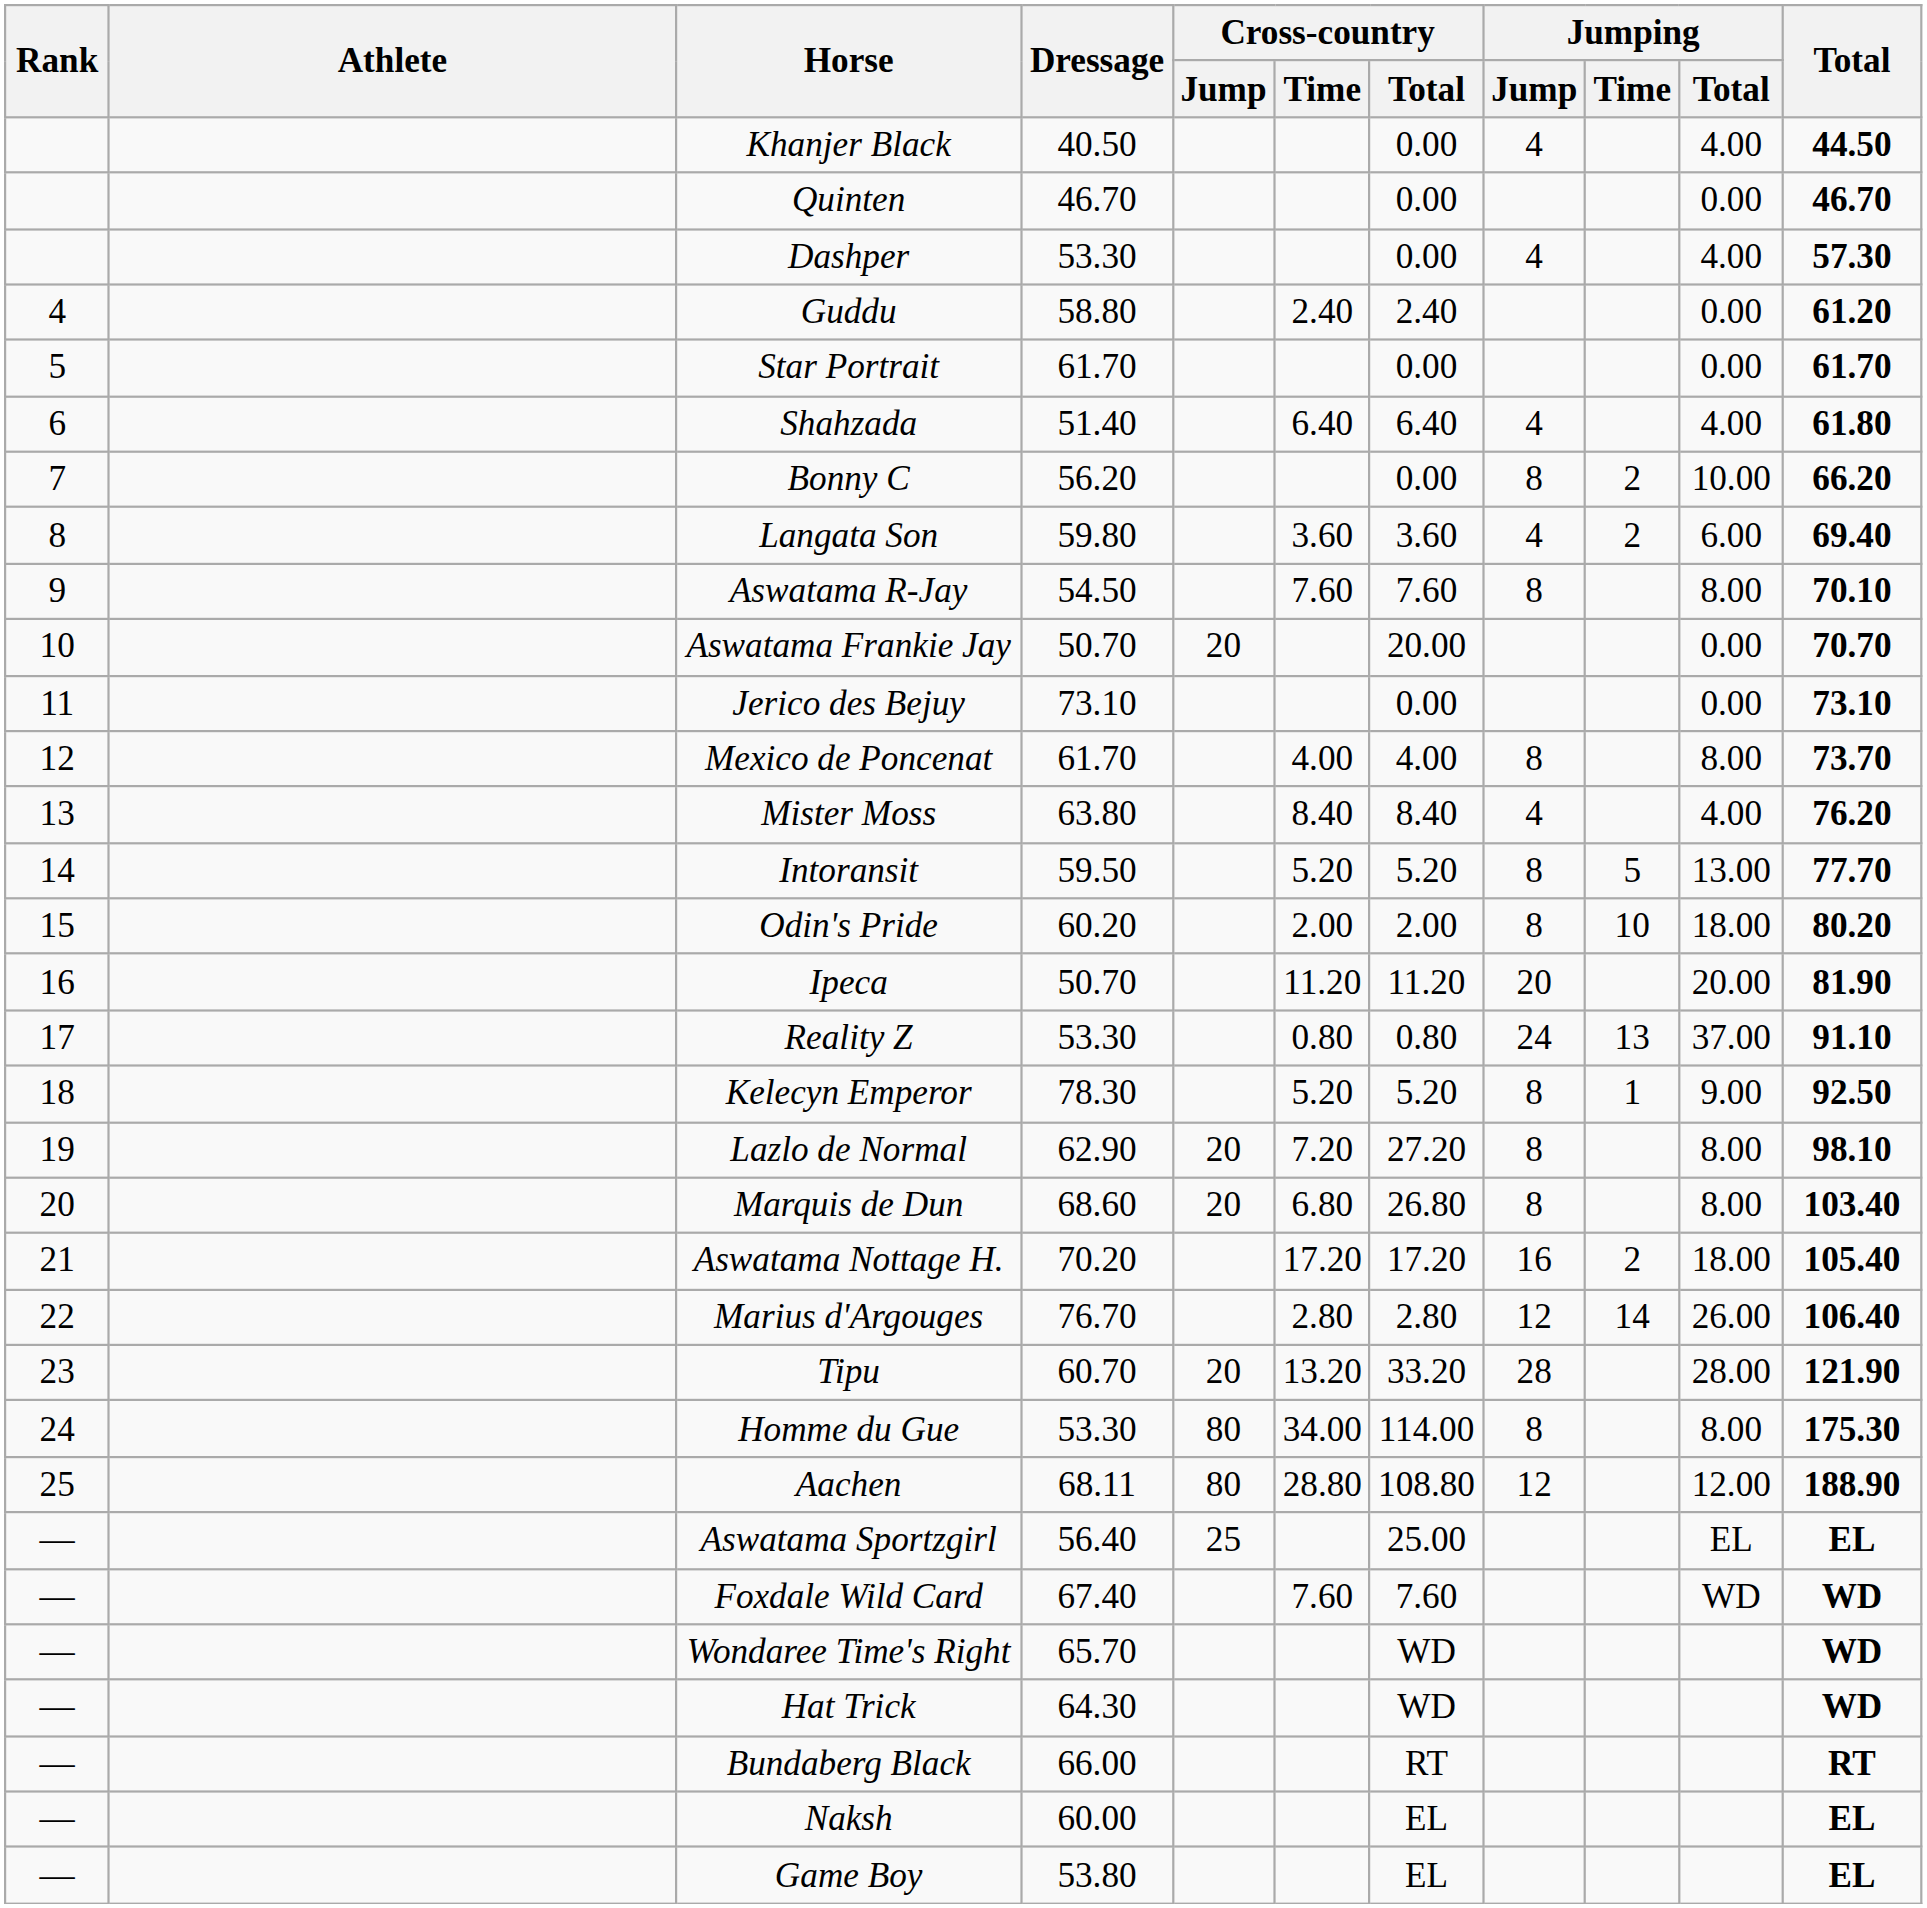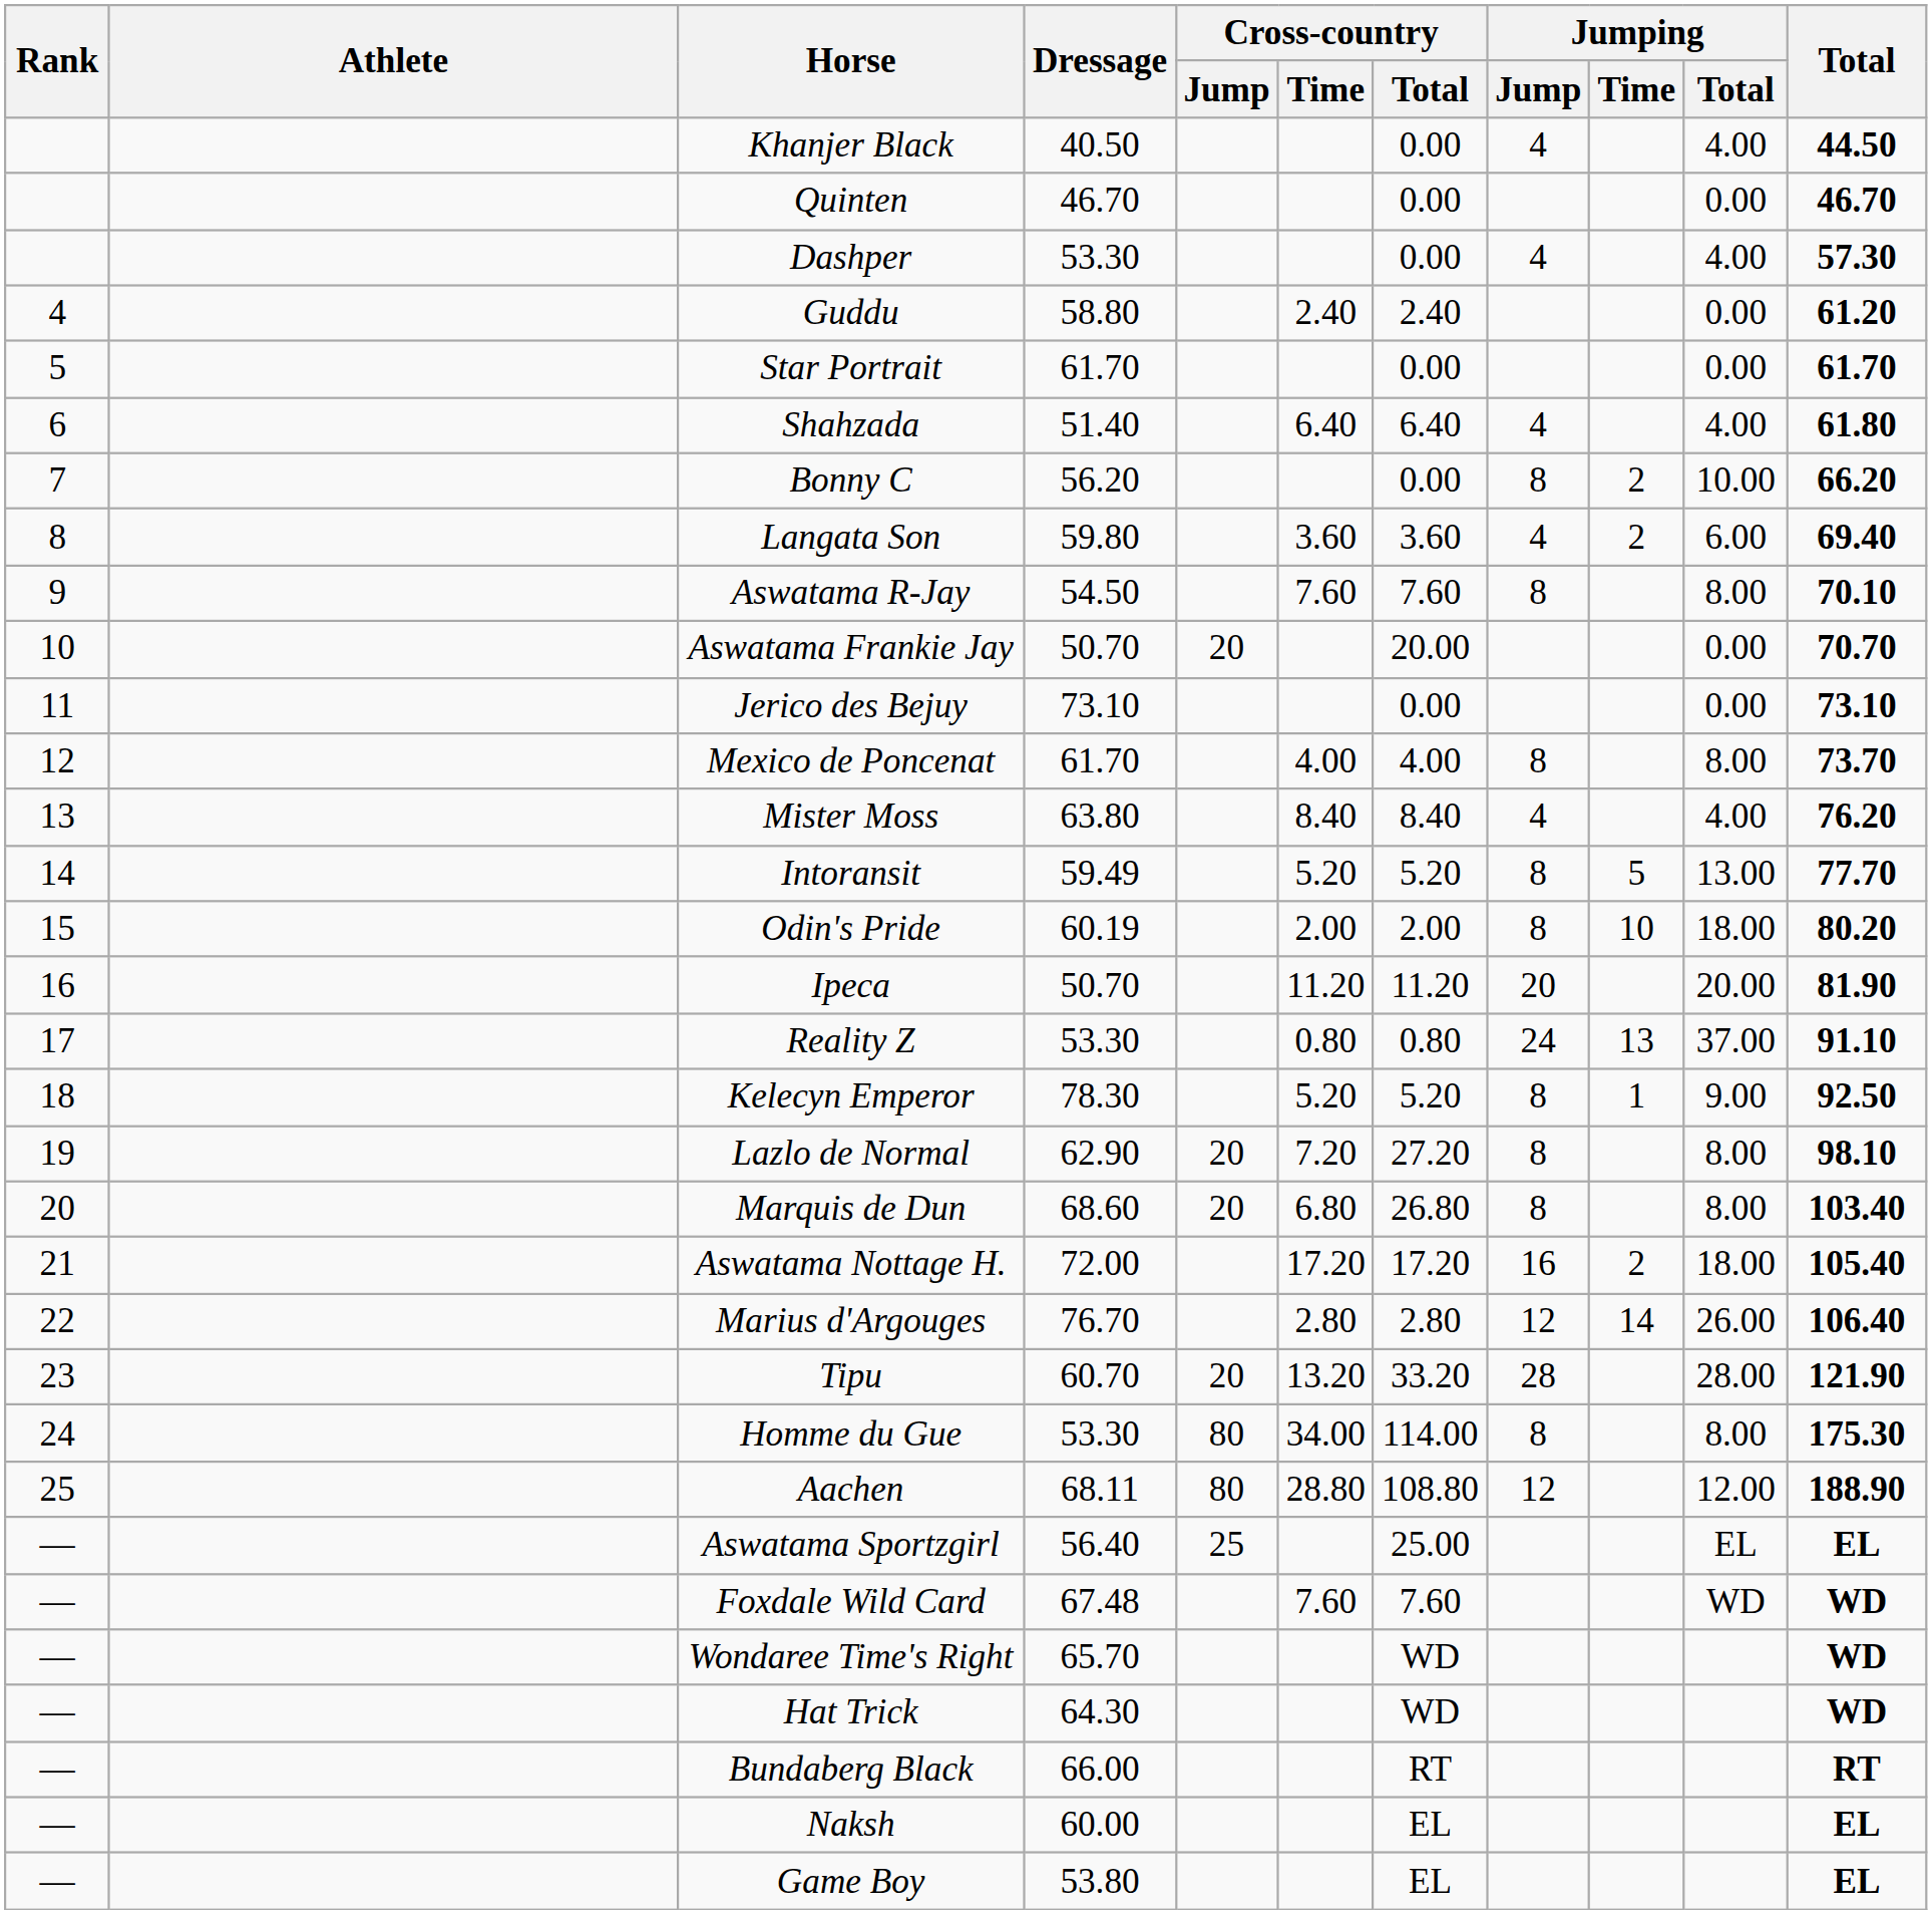 <table class="wikitable" style="text-align:center">
 <tr>
 <th rowspan=2 width=40>Rank</th>
 <th rowspan=2 width=250>Athlete</th>
 <th rowspan=2 width=150>Horse</th>
 <th rowspan=2 width=60>Dressage</th>
 <th colspan=3>Cross-country</th>
 <th colspan=3>Jumping</th>
 <th rowspan=2 width=55>Total</th>
 </tr>
 <tr>
 <th width=35>Jump</th>
 <th width=35>Time</th>
 <th width=40>Total</th>
 <th width=35>Jump</th>
 <th width=35>Time</th>
 <th width=40>Total</th>
 </tr>
 <tr>
 <td></td>
 <td align=left></td>
 <td><em>Khanjer Black</em></td>
 <td>40.50</td>
 <td></td>
 <td></td>
 <td>0.00</td>
 <td>4</td>
 <td></td>
 <td>4.00</td>
 <td><strong>44.50</strong></td>
 </tr>
 <tr>
 <td></td>
 <td align=left></td>
 <td><em>Quinten</em></td>
 <td>46.70</td>
 <td></td>
 <td></td>
 <td>0.00</td>
 <td></td>
 <td></td>
 <td>0.00</td>
 <td><strong>46.70</strong></td>
 </tr>
 <tr>
 <td></td>
 <td align=left></td>
 <td><em>Dashper</em></td>
 <td>53.30</td>
 <td></td>
 <td></td>
 <td>0.00</td>
 <td>4</td>
 <td></td>
 <td>4.00</td>
 <td><strong>57.30</strong></td>
 </tr>
 <tr>
 <td>4</td>
 <td align=left></td>
 <td><em>Guddu</em></td>
 <td>58.80</td>
 <td></td>
 <td>2.40</td>
 <td>2.40</td>
 <td></td>
 <td></td>
 <td>0.00</td>
 <td><strong>61.20</strong></td>
 </tr>
 <tr>
 <td>5</td>
 <td align=left></td>
 <td><em>Star Portrait</em></td>
 <td>61.70</td>
 <td></td>
 <td></td>
 <td>0.00</td>
 <td></td>
 <td></td>
 <td>0.00</td>
 <td><strong>61.70</strong></td>
 </tr>
 <tr>
 <td>6</td>
 <td align=left></td>
 <td><em>Shahzada</em></td>
 <td>51.40</td>
 <td></td>
 <td>6.40</td>
 <td>6.40</td>
 <td>4</td>
 <td></td>
 <td>4.00</td>
 <td><strong>61.80</strong></td>
 </tr>
 <tr>
 <td>7</td>
 <td align=left></td>
 <td><em>Bonny C</em></td>
 <td>56.20</td>
 <td></td>
 <td></td>
 <td>0.00</td>
 <td>8</td>
 <td>2</td>
 <td>10.00</td>
 <td><strong>66.20</strong></td>
 </tr>
 <tr>
 <td>8</td>
 <td align=left></td>
 <td><em>Langata Son</em></td>
 <td>59.80</td>
 <td></td>
 <td>3.60</td>
 <td>3.60</td>
 <td>4</td>
 <td>2</td>
 <td>6.00</td>
 <td><strong>69.40</strong></td>
 </tr>
 <tr>
 <td>9</td>
 <td align=left></td>
 <td><em>Aswatama R-Jay</em></td>
 <td>54.50</td>
 <td></td>
 <td>7.60</td>
 <td>7.60</td>
 <td>8</td>
 <td></td>
 <td>8.00</td>
 <td><strong>70.10</strong></td>
 </tr>
 <tr>
 <td>10</td>
 <td align=left></td>
 <td><em>Aswatama Frankie Jay</em></td>
 <td>50.70</td>
 <td>20</td>
 <td></td>
 <td>20.00</td>
 <td></td>
 <td></td>
 <td>0.00</td>
 <td><strong>70.70</strong></td>
 </tr>
 <tr>
 <td>11</td>
 <td align=left></td>
 <td><em>Jerico des Bejuy</em></td>
 <td>73.10</td>
 <td></td>
 <td></td>
 <td>0.00</td>
 <td></td>
 <td></td>
 <td>0.00</td>
 <td><strong>73.10</strong></td>
 </tr>
 <tr>
 <td>12</td>
 <td align=left></td>
 <td><em>Mexico de Poncenat</em></td>
 <td>61.70</td>
 <td></td>
 <td>4.00</td>
 <td>4.00</td>
 <td>8</td>
 <td></td>
 <td>8.00</td>
 <td><strong>73.70</strong></td>
 </tr>
 <tr>
 <td>13</td>
 <td align=left></td>
 <td><em>Mister Moss</em></td>
 <td>63.80</td>
 <td></td>
 <td>8.40</td>
 <td>8.40</td>
 <td>4</td>
 <td></td>
 <td>4.00</td>
 <td><strong>76.20</strong></td>
 </tr>
 <tr>
 <td>14</td>
 <td align=left></td>
 <td><em>Intoransit</em></td>
-<td>59.50</td>
+<td>59.49</td>
 <td></td>
 <td>5.20</td>
 <td>5.20</td>
 <td>8</td>
 <td>5</td>
 <td>13.00</td>
 <td><strong>77.70</strong></td>
 </tr>
 <tr>
 <td>15</td>
 <td align=left></td>
 <td><em>Odin's Pride</em></td>
-<td>60.20</td>
+<td>60.19</td>
 <td></td>
 <td>2.00</td>
 <td>2.00</td>
 <td>8</td>
 <td>10</td>
 <td>18.00</td>
 <td><strong>80.20</strong></td>
 </tr>
 <tr>
 <td>16</td>
 <td align=left></td>
 <td><em>Ipeca</em></td>
 <td>50.70</td>
 <td></td>
 <td>11.20</td>
 <td>11.20</td>
 <td>20</td>
 <td></td>
 <td>20.00</td>
 <td><strong>81.90</strong></td>
 </tr>
 <tr>
 <td>17</td>
 <td align=left></td>
 <td><em>Reality Z</em></td>
 <td>53.30</td>
 <td></td>
 <td>0.80</td>
 <td>0.80</td>
 <td>24</td>
 <td>13</td>
 <td>37.00</td>
 <td><strong>91.10</strong></td>
 </tr>
 <tr>
 <td>18</td>
 <td align=left></td>
 <td><em>Kelecyn Emperor</em></td>
 <td>78.30</td>
 <td></td>
 <td>5.20</td>
 <td>5.20</td>
 <td>8</td>
 <td>1</td>
 <td>9.00</td>
 <td><strong>92.50</strong></td>
 </tr>
 <tr>
 <td>19</td>
 <td align=left></td>
 <td><em>Lazlo de Normal</em></td>
 <td>62.90</td>
 <td>20</td>
 <td>7.20</td>
 <td>27.20</td>
 <td>8</td>
 <td></td>
 <td>8.00</td>
 <td><strong>98.10</strong></td>
 </tr>
 <tr>
 <td>20</td>
 <td align=left></td>
 <td><em>Marquis de Dun</em></td>
 <td>68.60</td>
 <td>20</td>
 <td>6.80</td>
 <td>26.80</td>
 <td>8</td>
 <td></td>
 <td>8.00</td>
 <td><strong>103.40</strong></td>
 </tr>
 <tr>
 <td>21</td>
 <td align=left></td>
 <td><em>Aswatama Nottage H.</em></td>
-<td>70.20</td>
+<td>72.00</td>
 <td></td>
 <td>17.20</td>
 <td>17.20</td>
 <td>16</td>
 <td>2</td>
 <td>18.00</td>
 <td><strong>105.40</strong></td>
 </tr>
 <tr>
 <td>22</td>
 <td align=left></td>
 <td><em>Marius d'Argouges</em></td>
 <td>76.70</td>
 <td></td>
 <td>2.80</td>
 <td>2.80</td>
 <td>12</td>
 <td>14</td>
 <td>26.00</td>
 <td><strong>106.40</strong></td>
 </tr>
 <tr>
 <td>23</td>
 <td align=left></td>
 <td><em>Tipu</em></td>
 <td>60.70</td>
 <td>20</td>
 <td>13.20</td>
 <td>33.20</td>
 <td>28</td>
 <td></td>
 <td>28.00</td>
 <td><strong>121.90</strong></td>
 </tr>
 <tr>
 <td>24</td>
 <td align=left></td>
 <td><em>Homme du Gue</em></td>
 <td>53.30</td>
 <td>80</td>
 <td>34.00</td>
 <td>114.00</td>
 <td>8</td>
 <td></td>
 <td>8.00</td>
 <td><strong>175.30</strong></td>
 </tr>
 <tr>
 <td>25</td>
 <td align=left></td>
 <td><em>Aachen</em></td>
 <td>68.11</td>
 <td>80</td>
 <td>28.80</td>
 <td>108.80</td>
 <td>12</td>
 <td></td>
 <td>12.00</td>
 <td><strong>188.90</strong></td>
 </tr>
 <tr>
 <td>—</td>
 <td align=left></td>
 <td><em>Aswatama Sportzgirl</em></td>
 <td>56.40</td>
 <td>25</td>
 <td></td>
 <td>25.00</td>
 <td></td>
 <td></td>
 <td>EL</td>
 <td><strong>EL</strong></td>
 </tr>
 <tr>
 <td>—</td>
 <td align=left></td>
 <td><em>Foxdale Wild Card</em></td>
-<td>67.40</td>
+<td>67.48</td>
 <td></td>
 <td>7.60</td>
 <td>7.60</td>
 <td></td>
 <td></td>
 <td>WD</td>
 <td><strong>WD</strong></td>
 </tr>
 <tr>
 <td>—</td>
 <td align=left></td>
 <td><em>Wondaree Time's Right</em></td>
 <td>65.70</td>
 <td></td>
 <td></td>
 <td>WD</td>
 <td></td>
 <td></td>
 <td></td>
 <td><strong>WD</strong></td>
 </tr>
 <tr>
 <td>—</td>
 <td align=left></td>
 <td><em>Hat Trick</em></td>
 <td>64.30</td>
 <td></td>
 <td></td>
 <td>WD</td>
 <td></td>
 <td></td>
 <td></td>
 <td><strong>WD</strong></td>
 </tr>
 <tr>
 <td>—</td>
 <td align=left></td>
 <td><em>Bundaberg Black</em></td>
 <td>66.00</td>
 <td></td>
 <td></td>
 <td>RT</td>
 <td></td>
 <td></td>
 <td></td>
 <td><strong>RT</strong></td>
 </tr>
 <tr>
 <td>—</td>
 <td align=left></td>
 <td><em>Naksh</em></td>
 <td>60.00</td>
 <td></td>
 <td></td>
 <td>EL</td>
 <td></td>
 <td></td>
 <td></td>
 <td><strong>EL</strong></td>
 </tr>
 <tr>
 <td>—</td>
 <td align=left></td>
 <td><em>Game Boy</em></td>
 <td>53.80</td>
 <td></td>
 <td></td>
 <td>EL</td>
 <td></td>
 <td></td>
 <td></td>
 <td><strong>EL</strong></td>
 </tr>
 </table>
